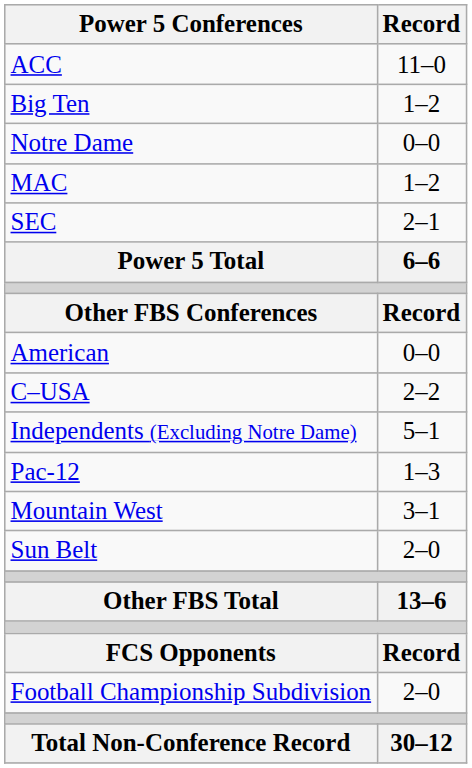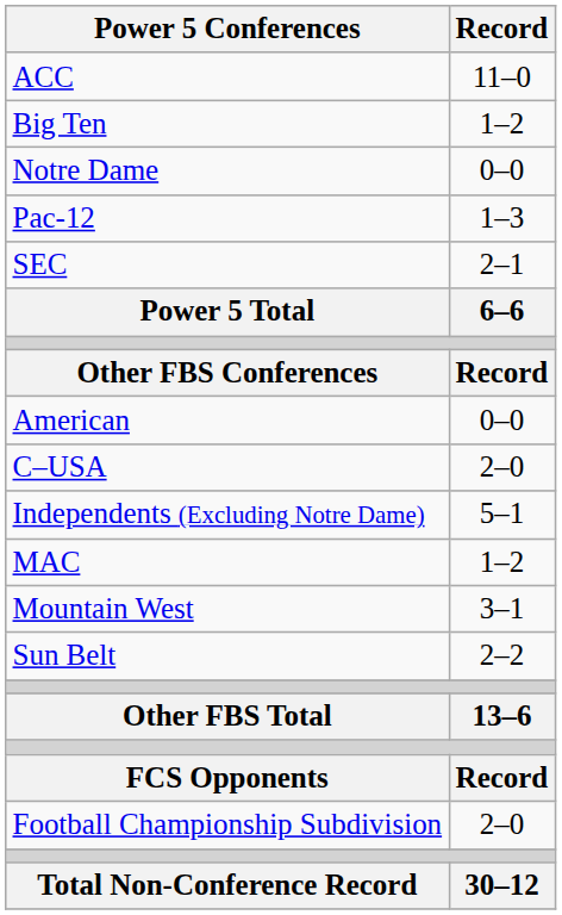 <table class="wikitable">
 <tr>
 <th>Power 5 Conferences</th>
 <th>Record</th>
 </tr>
 <tr>
 <td><a href='#'>ACC</a></td>
 <td align=center>11–0</td>
 </tr>
 <tr>
 <td><a href='#'>Big Ten</a></td>
 <td align=center>1–2</td>
 </tr>
 <tr>
 <td><a href='#'>Notre Dame</a></td>
 <td align=center>0–0</td>
 </tr>
 <tr>
-<td><a href='#'>MAC</a></td>
-<td align=center>1–2</td>
+<td><a href='#'>Pac-12</a></td>
+<td align=center>1–3</td>
 </tr>
 <tr>
 <td><a href='#'>SEC</a></td>
 <td align=center>2–1</td>
 </tr>
 <tr>
 <th>Power 5 Total</th>
 <th>6–6</th>
 </tr>
 <tr>
 <th colspan="2" style="background:lightgrey;"></th>
 </tr>
 <tr>
 <th>Other FBS Conferences</th>
 <th>Record</th>
 </tr>
 <tr>
 <td><a href='#'>American</a></td>
 <td align=center>0–0</td>
 </tr>
 <tr>
 <td><a href='#'>C–USA</a></td>
-<td align=center>2–2</td>
+<td align=center>2–0</td>
 </tr>
 <tr>
 <td><a href='#'>Independents <small>(Excluding Notre Dame)</small></a></td>
 <td align=center>5–1</td>
 </tr>
 <tr>
-<td><a href='#'>Pac-12</a></td>
-<td align=center>1–3</td>
+<td><a href='#'>MAC</a></td>
+<td align=center>1–2</td>
 </tr>
 <tr>
 <td><a href='#'>Mountain West</a></td>
 <td align=center>3–1</td>
 </tr>
 <tr>
 <td><a href='#'>Sun Belt</a></td>
-<td align=center>2–0</td>
+<td align=center>2–2</td>
 </tr>
 <tr>
 <th colspan="2" style="background:lightgrey;"></th>
 </tr>
 <tr>
 <th>Other FBS Total</th>
 <th>13–6</th>
 </tr>
 <tr>
 <th colspan="2" style="background:lightgrey;"></th>
 </tr>
 <tr>
 <th>FCS Opponents</th>
 <th>Record</th>
 </tr>
 <tr>
 <td><a href='#'>Football Championship Subdivision</a></td>
 <td align=center>2–0</td>
 </tr>
 <tr>
 <th colspan="2" style="background:lightgrey;"></th>
 </tr>
 <tr>
 <th>Total Non-Conference Record</th>
 <th>30–12</th>
 </tr>
 </table>
